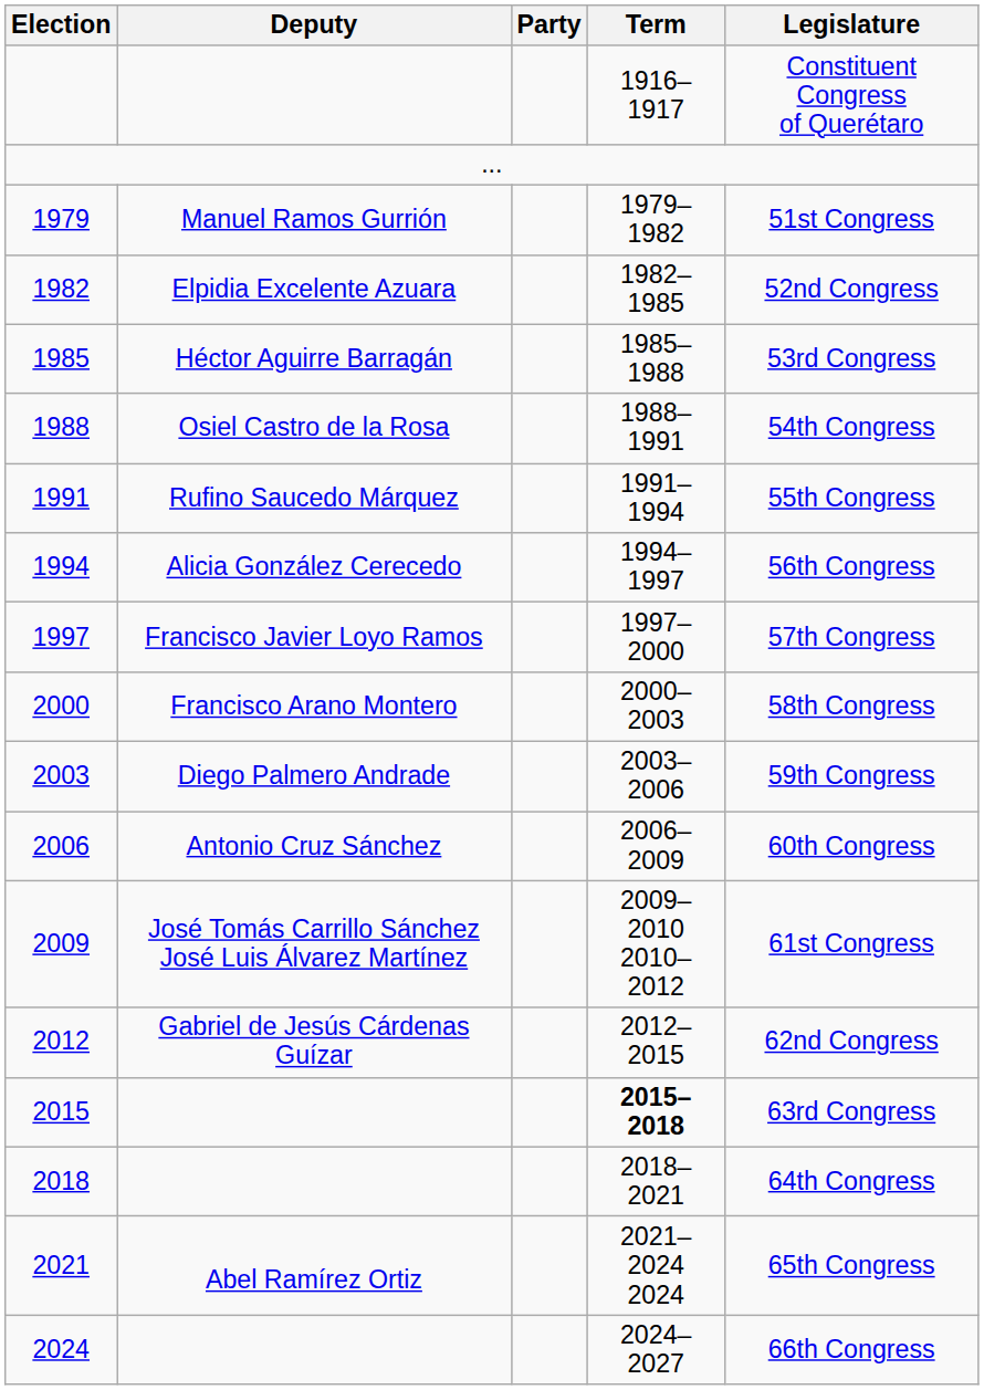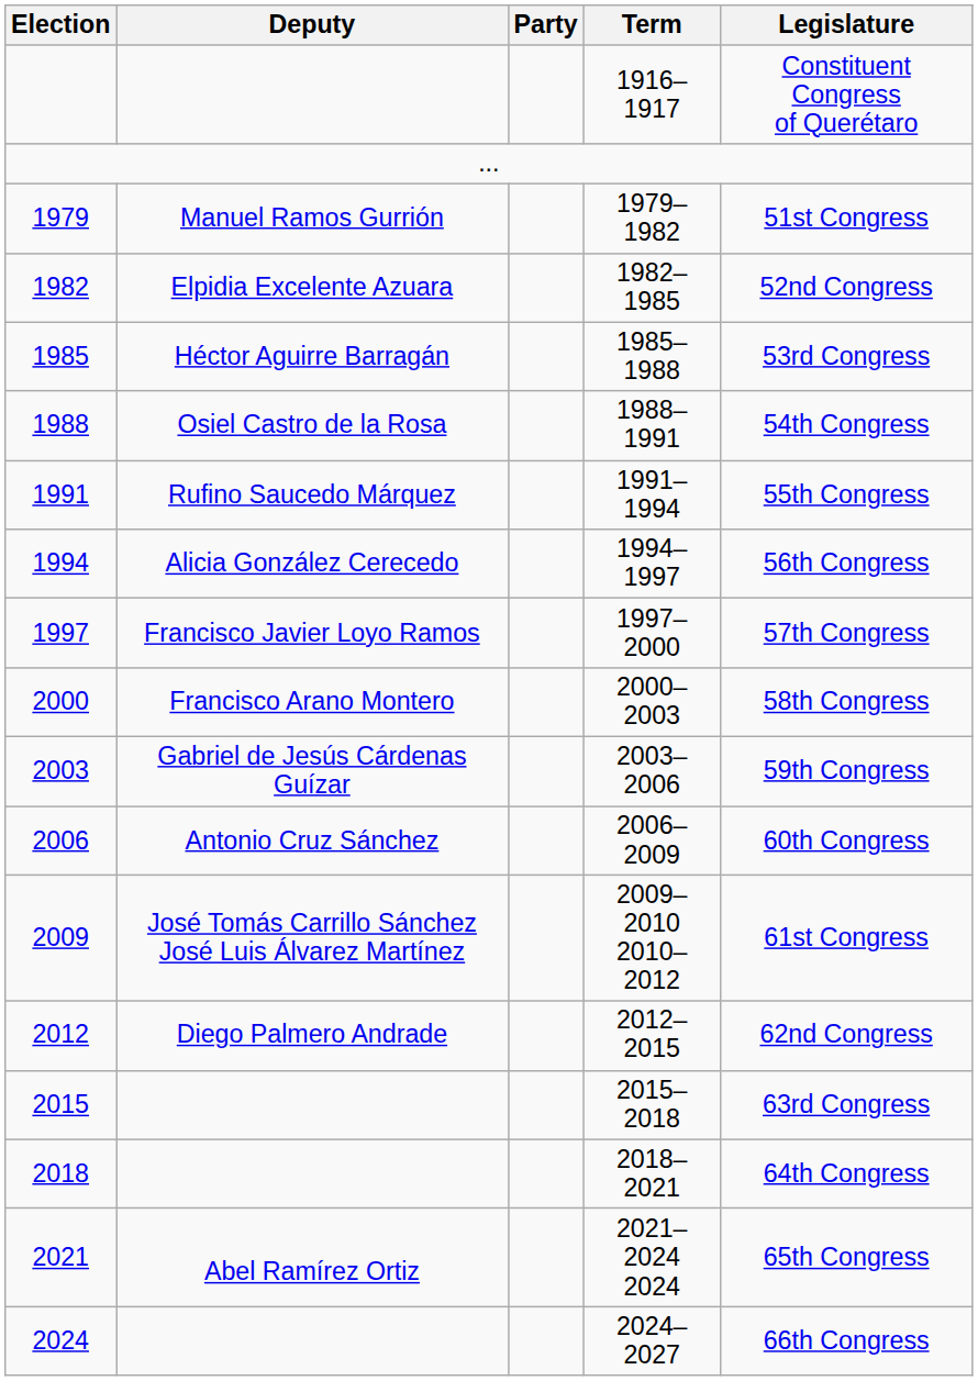 <table class="wikitable sortable" style="text-align: center">
 <tr>
 <th>Election</th>
 <th class="unsortable">Deputy</th>
 <th class="unsortable">Party</th>
 <th class="unsortable">Term</th>
 <th class="unsortable">Legislature</th>
 </tr>
 <tr>
 <td></td>
 <td></td>
 <td></td>
 <td>1916–1917</td>
 <td><a href='#'>Constituent Congress<br>of Querétaro</a></td>
 </tr>
 <tr>
 <td colspan=5> ...</td>
 </tr>
 <tr>
 <td><a href='#'>1979</a></td>
 <td><a href='#'>Manuel Ramos Gurrión</a></td>
 <td></td>
 <td>1979–1982</td>
 <td><a href='#'>51st Congress</a></td>
 </tr>
 <tr>
 <td><a href='#'>1982</a></td>
 <td><a href='#'>Elpidia Excelente Azuara</a></td>
 <td></td>
 <td>1982–1985</td>
 <td><a href='#'>52nd Congress</a></td>
 </tr>
 <tr>
 <td><a href='#'>1985</a></td>
 <td><a href='#'>Héctor Aguirre Barragán</a></td>
 <td></td>
 <td>1985–1988</td>
 <td><a href='#'>53rd Congress</a></td>
 </tr>
 <tr>
 <td><a href='#'>1988</a></td>
 <td><a href='#'>Osiel Castro de la Rosa</a></td>
 <td></td>
 <td>1988–1991</td>
 <td><a href='#'>54th Congress</a></td>
 </tr>
 <tr>
 <td><a href='#'>1991</a></td>
 <td><a href='#'>Rufino Saucedo Márquez</a></td>
 <td></td>
 <td>1991–1994</td>
 <td><a href='#'>55th Congress</a></td>
 </tr>
 <tr>
 <td><a href='#'>1994</a></td>
 <td><a href='#'>Alicia González Cerecedo</a></td>
 <td></td>
 <td>1994–1997</td>
 <td><a href='#'>56th Congress</a></td>
 </tr>
 <tr>
 <td><a href='#'>1997</a></td>
 <td><a href='#'>Francisco Javier Loyo Ramos</a></td>
 <td></td>
 <td>1997–2000</td>
 <td><a href='#'>57th Congress</a></td>
 </tr>
 <tr>
 <td><a href='#'>2000</a></td>
 <td><a href='#'>Francisco Arano Montero</a></td>
 <td></td>
 <td>2000–2003</td>
 <td><a href='#'>58th Congress</a></td>
 </tr>
 <tr>
 <td><a href='#'>2003</a></td>
-<td><a href='#'>Diego Palmero Andrade</a></td>
+<td><a href='#'>Gabriel de Jesús Cárdenas Guízar</a></td>
 <td></td>
 <td>2003–2006</td>
 <td><a href='#'>59th Congress</a></td>
 </tr>
 <tr>
 <td><a href='#'>2006</a></td>
 <td><a href='#'>Antonio Cruz Sánchez</a></td>
 <td></td>
 <td>2006–2009</td>
 <td><a href='#'>60th Congress</a></td>
 </tr>
 <tr>
 <td><a href='#'>2009</a></td>
 <td><a href='#'>José Tomás Carrillo Sánchez</a><br><a href='#'>José Luis Álvarez Martínez</a></td>
 <td></td>
 <td>2009–2010<br>2010–2012</td>
 <td><a href='#'>61st Congress</a></td>
 </tr>
 <tr>
 <td><a href='#'>2012</a></td>
-<td><a href='#'>Gabriel de Jesús Cárdenas Guízar</a></td>
+<td><a href='#'>Diego Palmero Andrade</a></td>
 <td></td>
 <td>2012–2015</td>
 <td><a href='#'>62nd Congress</a></td>
 </tr>
 <tr>
 <td><a href='#'>2015</a></td>
 <td></td>
 <td></td>
-<td><strong>2015–2018</strong></td>
+<td>2015–2018</td>
 <td><a href='#'>63rd Congress</a></td>
 </tr>
 <tr>
 <td><a href='#'>2018</a></td>
 <td></td>
 <td></td>
 <td>2018–2021</td>
 <td><a href='#'>64th Congress</a></td>
 </tr>
 <tr>
 <td><a href='#'>2021</a></td>
 <td><br><a href='#'>Abel Ramírez Ortiz</a></td>
 <td></td>
 <td>2021–2024<br>2024</td>
 <td><a href='#'>65th Congress</a></td>
 </tr>
 <tr>
 <td><a href='#'>2024</a></td>
 <td></td>
 <td></td>
 <td>2024–2027</td>
 <td><a href='#'>66th Congress</a></td>
 </tr>
 </table>
